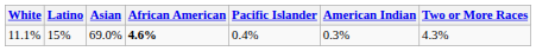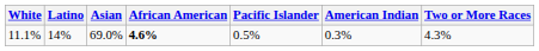 <table class="wikitable">
 <tr>
 <th><a href='#'>White</a></th>
 <th><a href='#'>Latino</a></th>
 <th><a href='#'>Asian</a></th>
 <th><a href='#'>African American</a></th>
 <th><a href='#'>Pacific Islander</a></th>
 <th><a href='#'>American Indian</a></th>
 <th><a href='#'>Two or More Races</a></th>
 </tr>
 <tr>
 <td>11.1%</td>
-<td>15%</td>
+<td>14%</td>
 <td>69.0%</td>
 <td><strong>4.6%</strong></td>
-<td>0.4%</td>
+<td>0.5%</td>
 <td>0.3%</td>
 <td>4.3%</td>
 </tr>
 </table>
